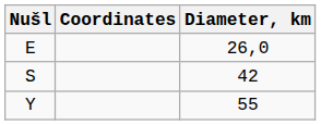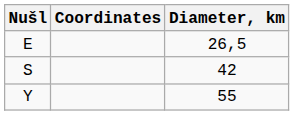 <table class="wikitable sortable" style="text-align:center">
 <tr>
 <th>Nušl</th>
 <th class="unsortable">Coordinates</th>
 <th>Diameter, km</th>
 </tr>
 <tr>
 <td>E</td>
 <td></td>
-<td>26,0</td>
+<td>26,5</td>
 </tr>
 <tr>
 <td>S</td>
 <td></td>
 <td>42</td>
 </tr>
 <tr>
 <td>Y</td>
 <td></td>
 <td>55</td>
 </tr>
 </table>
